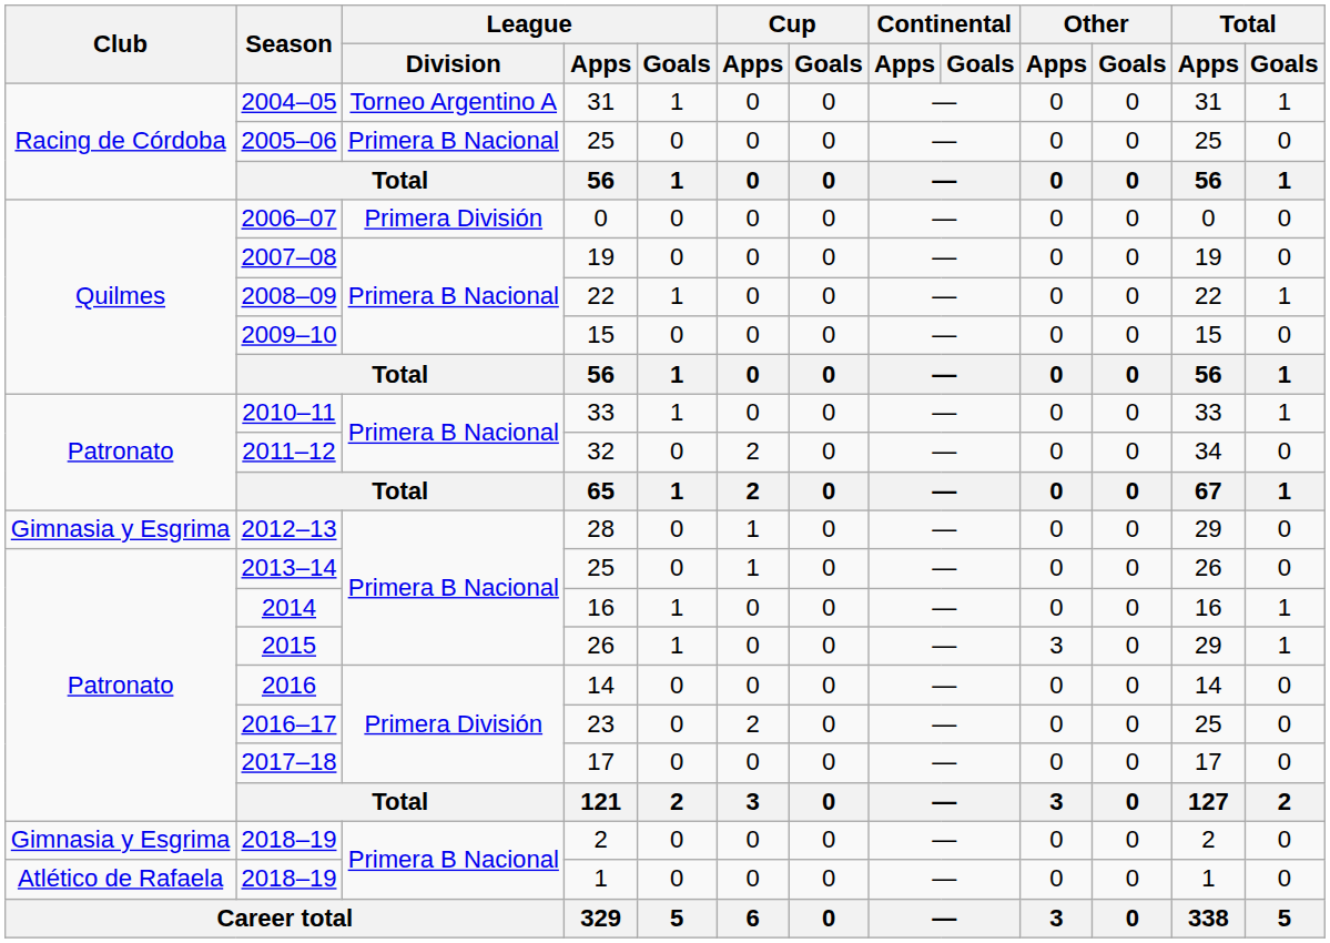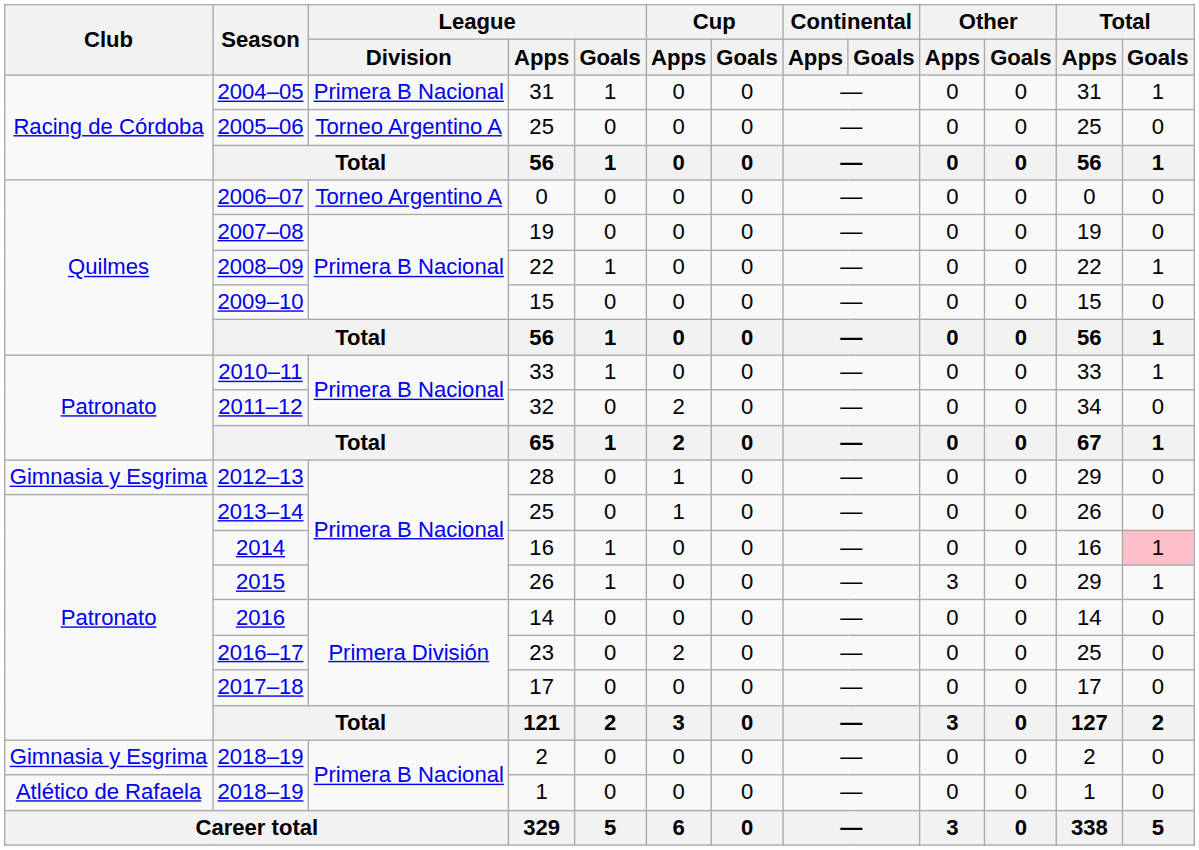 <table class="wikitable" style="text-align:center">
 <tr>
 <th rowspan="2">Club</th>
 <th rowspan="2">Season</th>
 <th colspan="3">League</th>
 <th colspan="2">Cup</th>
 <th colspan="2">Continental</th>
 <th colspan="2">Other</th>
 <th colspan="2">Total</th>
 </tr>
 <tr>
 <th>Division</th>
 <th>Apps</th>
 <th>Goals</th>
 <th>Apps</th>
 <th>Goals</th>
 <th>Apps</th>
 <th>Goals</th>
 <th>Apps</th>
 <th>Goals</th>
 <th>Apps</th>
 <th>Goals</th>
 </tr>
 <tr>
 <td rowspan="3"><a href='#'>Racing de Córdoba</a></td>
 <td><a href='#'>2004–05</a></td>
-<td rowspan="1"><a href='#'>Torneo Argentino A</a></td>
+<td rowspan="1"><a href='#'>Primera B Nacional</a></td>
 <td>31</td>
 <td>1</td>
 <td>0</td>
 <td>0</td>
 <td colspan="2">—</td>
 <td>0</td>
 <td>0</td>
 <td>31</td>
 <td>1</td>
 </tr>
 <tr>
 <td><a href='#'>2005–06</a></td>
-<td rowspan="1"><a href='#'>Primera B Nacional</a></td>
+<td rowspan="1"><a href='#'>Torneo Argentino A</a></td>
 <td>25</td>
 <td>0</td>
 <td>0</td>
 <td>0</td>
 <td colspan="2">—</td>
 <td>0</td>
 <td>0</td>
 <td>25</td>
 <td>0</td>
 </tr>
 <tr>
 <th colspan="2">Total</th>
 <th>56</th>
 <th>1</th>
 <th>0</th>
 <th>0</th>
 <th colspan="2">—</th>
 <th>0</th>
 <th>0</th>
 <th>56</th>
 <th>1</th>
 </tr>
 <tr>
 <td rowspan="5"><a href='#'>Quilmes</a></td>
 <td><a href='#'>2006–07</a></td>
-<td rowspan="1"><a href='#'>Primera División</a></td>
+<td rowspan="1"><a href='#'>Torneo Argentino A</a></td>
 <td>0</td>
 <td>0</td>
 <td>0</td>
 <td>0</td>
 <td colspan="2">—</td>
 <td>0</td>
 <td>0</td>
 <td>0</td>
 <td>0</td>
 </tr>
 <tr>
 <td><a href='#'>2007–08</a></td>
 <td rowspan="3"><a href='#'>Primera B Nacional</a></td>
 <td>19</td>
 <td>0</td>
 <td>0</td>
 <td>0</td>
 <td colspan="2">—</td>
 <td>0</td>
 <td>0</td>
 <td>19</td>
 <td>0</td>
 </tr>
 <tr>
 <td><a href='#'>2008–09</a></td>
 <td>22</td>
 <td>1</td>
 <td>0</td>
 <td>0</td>
 <td colspan="2">—</td>
 <td>0</td>
 <td>0</td>
 <td>22</td>
 <td>1</td>
 </tr>
 <tr>
 <td><a href='#'>2009–10</a></td>
 <td>15</td>
 <td>0</td>
 <td>0</td>
 <td>0</td>
 <td colspan="2">—</td>
 <td>0</td>
 <td>0</td>
 <td>15</td>
 <td>0</td>
 </tr>
 <tr>
 <th colspan="2">Total</th>
 <th>56</th>
 <th>1</th>
 <th>0</th>
 <th>0</th>
 <th colspan="2">—</th>
 <th>0</th>
 <th>0</th>
 <th>56</th>
 <th>1</th>
 </tr>
 <tr>
 <td rowspan="3"><a href='#'>Patronato</a></td>
 <td><a href='#'>2010–11</a></td>
 <td rowspan="2"><a href='#'>Primera B Nacional</a></td>
 <td>33</td>
 <td>1</td>
 <td>0</td>
 <td>0</td>
 <td colspan="2">—</td>
 <td>0</td>
 <td>0</td>
 <td>33</td>
 <td>1</td>
 </tr>
 <tr>
 <td><a href='#'>2011–12</a></td>
 <td>32</td>
 <td>0</td>
 <td>2</td>
 <td>0</td>
 <td colspan="2">—</td>
 <td>0</td>
 <td>0</td>
 <td>34</td>
 <td>0</td>
 </tr>
 <tr>
 <th colspan="2">Total</th>
 <th>65</th>
 <th>1</th>
 <th>2</th>
 <th>0</th>
 <th colspan="2">—</th>
 <th>0</th>
 <th>0</th>
 <th>67</th>
 <th>1</th>
 </tr>
 <tr>
 <td rowspan="1"><a href='#'>Gimnasia y Esgrima</a></td>
 <td><a href='#'>2012–13</a></td>
 <td rowspan="4"><a href='#'>Primera B Nacional</a></td>
 <td>28</td>
 <td>0</td>
 <td>1</td>
 <td>0</td>
 <td colspan="2">—</td>
 <td>0</td>
 <td>0</td>
 <td>29</td>
 <td>0</td>
 </tr>
 <tr>
 <td rowspan="7"><a href='#'>Patronato</a></td>
 <td><a href='#'>2013–14</a></td>
 <td>25</td>
 <td>0</td>
 <td>1</td>
 <td>0</td>
 <td colspan="2">—</td>
 <td>0</td>
 <td>0</td>
 <td>26</td>
 <td>0</td>
 </tr>
 <tr>
 <td><a href='#'>2014</a></td>
 <td>16</td>
 <td>1</td>
 <td>0</td>
 <td>0</td>
 <td colspan="2">—</td>
 <td>0</td>
 <td>0</td>
 <td>16</td>
-<td>1</td>
+<td style="background: pink;">1</td>
 </tr>
 <tr>
 <td><a href='#'>2015</a></td>
 <td>26</td>
 <td>1</td>
 <td>0</td>
 <td>0</td>
 <td colspan="2">—</td>
 <td>3</td>
 <td>0</td>
 <td>29</td>
 <td>1</td>
 </tr>
 <tr>
 <td><a href='#'>2016</a></td>
 <td rowspan="3"><a href='#'>Primera División</a></td>
 <td>14</td>
 <td>0</td>
 <td>0</td>
 <td>0</td>
 <td colspan="2">—</td>
 <td>0</td>
 <td>0</td>
 <td>14</td>
 <td>0</td>
 </tr>
 <tr>
 <td><a href='#'>2016–17</a></td>
 <td>23</td>
 <td>0</td>
 <td>2</td>
 <td>0</td>
 <td colspan="2">—</td>
 <td>0</td>
 <td>0</td>
 <td>25</td>
 <td>0</td>
 </tr>
 <tr>
 <td><a href='#'>2017–18</a></td>
 <td>17</td>
 <td>0</td>
 <td>0</td>
 <td>0</td>
 <td colspan="2">—</td>
 <td>0</td>
 <td>0</td>
 <td>17</td>
 <td>0</td>
 </tr>
 <tr>
 <th colspan="2">Total</th>
 <th>121</th>
 <th>2</th>
 <th>3</th>
 <th>0</th>
 <th colspan="2">—</th>
 <th>3</th>
 <th>0</th>
 <th>127</th>
 <th>2</th>
 </tr>
 <tr>
 <td rowspan="1"><a href='#'>Gimnasia y Esgrima</a></td>
 <td><a href='#'>2018–19</a></td>
 <td rowspan="2"><a href='#'>Primera B Nacional</a></td>
 <td>2</td>
 <td>0</td>
 <td>0</td>
 <td>0</td>
 <td colspan="2">—</td>
 <td>0</td>
 <td>0</td>
 <td>2</td>
 <td>0</td>
 </tr>
 <tr>
 <td rowspan="1"><a href='#'>Atlético de Rafaela</a></td>
 <td><a href='#'>2018–19</a></td>
 <td>1</td>
 <td>0</td>
 <td>0</td>
 <td>0</td>
 <td colspan="2">—</td>
 <td>0</td>
 <td>0</td>
 <td>1</td>
 <td>0</td>
 </tr>
 <tr>
 <th colspan="3">Career total</th>
 <th>329</th>
 <th>5</th>
 <th>6</th>
 <th>0</th>
 <th colspan="2">—</th>
 <th>3</th>
 <th>0</th>
 <th>338</th>
 <th>5</th>
 </tr>
 </table>
